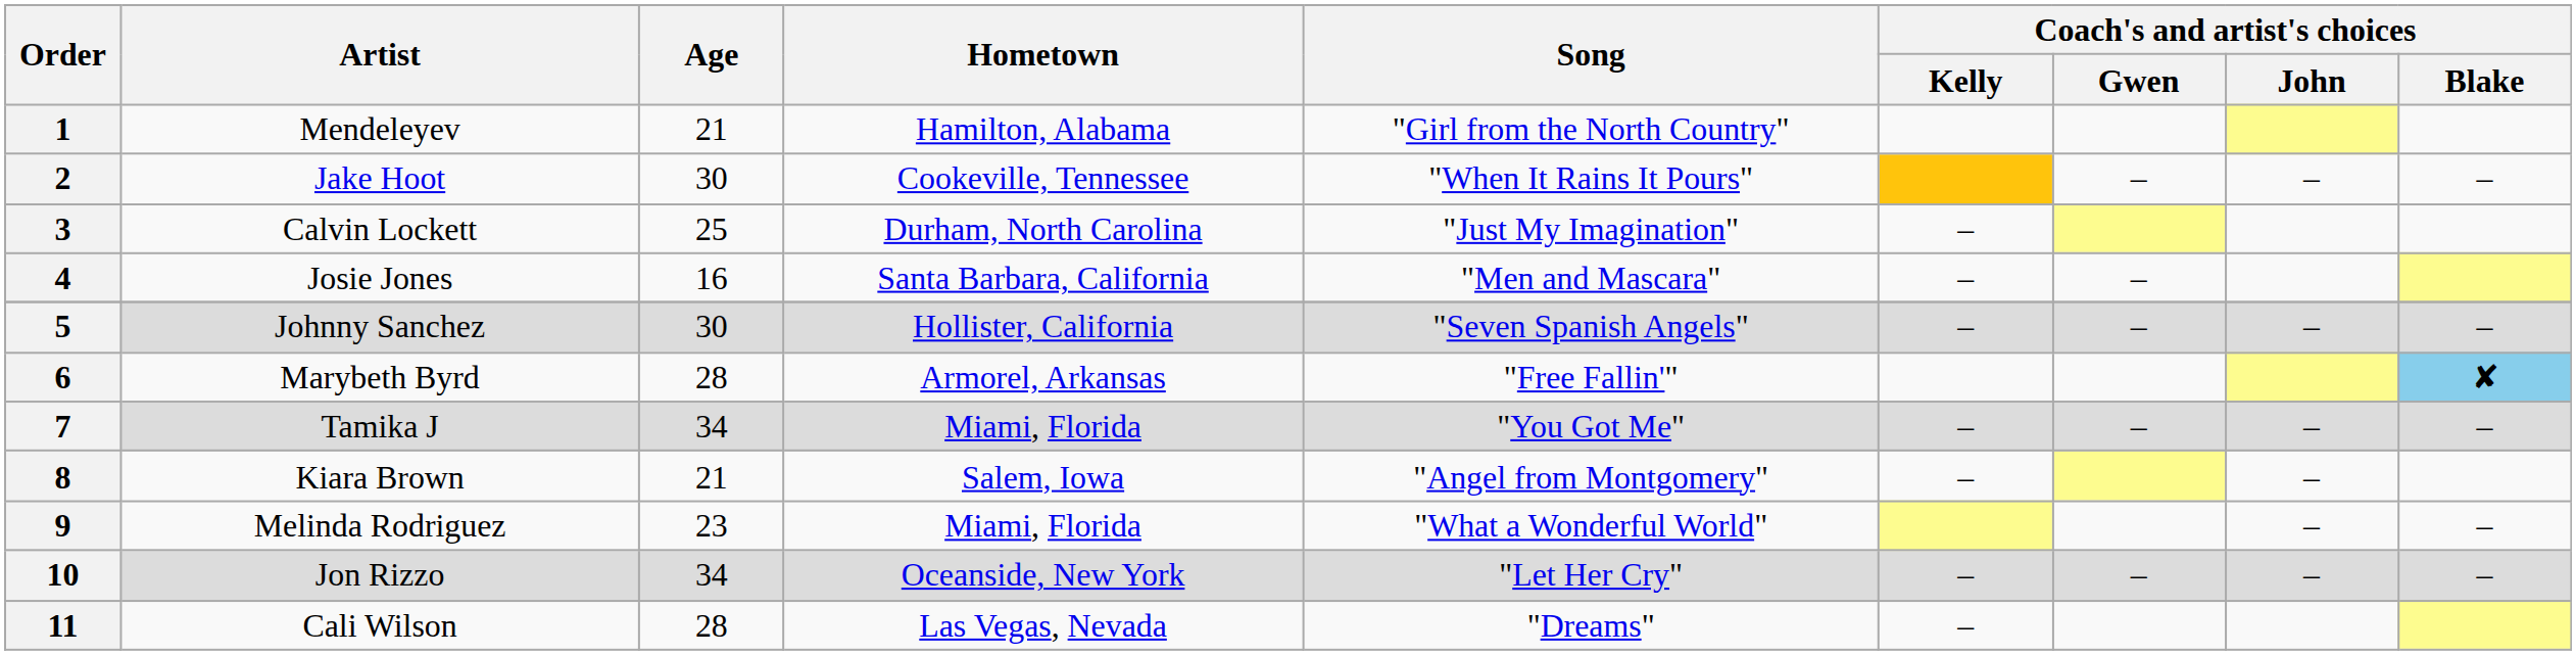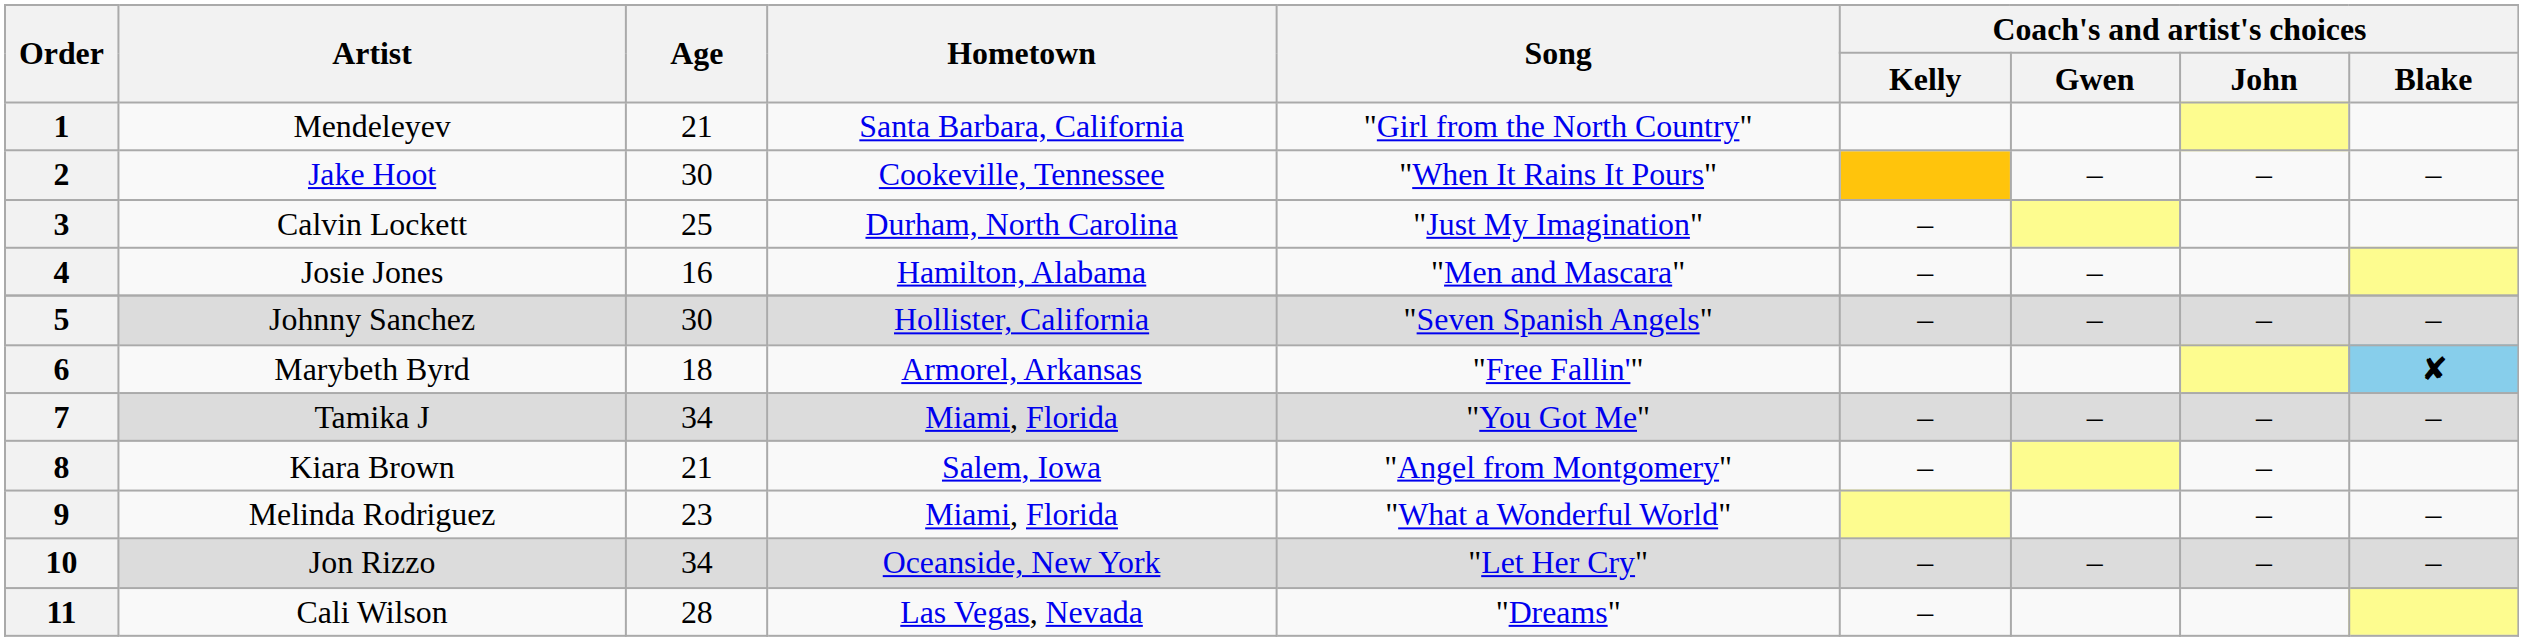 <table class="wikitable" style="text-align:center; line-height:17px; width:100%;">
 <tr>
 <th scope="col" rowspan="2" style="width:04%;">Order</th>
 <th scope="col" rowspan="2" style="width:18%;">Artist</th>
 <th scope="col" rowspan="2" style="width:05%;">Age</th>
 <th scope="col" rowspan="2" style="width:18%;">Hometown</th>
 <th scope="col" rowspan="2" style="width:20%;">Song</th>
 <th scope="col" colspan="4" style="width:24%;">Coach's and artist's choices</th>
 </tr>
 <tr>
 <th style="width:06%;">Kelly</th>
 <th style="width:06%;">Gwen</th>
 <th style="width:06%;">John</th>
 <th style="width:06%;">Blake</th>
 </tr>
 <tr>
 <th>1</th>
 <td>Mendeleyev</td>
 <td>21</td>
-<td><a href='#'>Hamilton, Alabama</a></td>
+<td><a href='#'>Santa Barbara, California</a></td>
 <td>"<a href='#'>Girl from the North Country</a>"</td>
 <td><em></em></td>
 <td><em></em></td>
 <td style="background:#fdfc8f"><em></em></td>
 <td><em></em></td>
 </tr>
 <tr>
 <th>2</th>
 <td><a href='#'>Jake Hoot</a></td>
 <td>30</td>
 <td><a href='#'>Cookeville, Tennessee</a></td>
 <td>"<a href='#'>When It Rains It Pours</a>"</td>
 <td style="background:#ffc40c"><em></em></td>
 <td>–</td>
 <td>–</td>
 <td>–</td>
 </tr>
 <tr>
 <th>3</th>
 <td>Calvin Lockett</td>
 <td>25</td>
 <td><a href='#'>Durham, North Carolina</a></td>
 <td>"<a href='#'>Just My Imagination</a>"</td>
 <td>–</td>
 <td style="background:#fdfc8f"><em></em></td>
 <td><em></em></td>
 <td><em></em></td>
 </tr>
 <tr>
 <th>4</th>
 <td>Josie Jones</td>
 <td>16</td>
-<td><a href='#'>Santa Barbara, California</a></td>
+<td><a href='#'>Hamilton, Alabama</a></td>
 <td>"<a href='#'>Men and Mascara</a>"</td>
 <td>–</td>
 <td>–</td>
 <td><em></em></td>
 <td style="background:#fdfc8f"><em></em></td>
 </tr>
 <tr>
 </tr>
 <tr style="background:#DCDCDC;">
 <th>5</th>
 <td>Johnny Sanchez</td>
 <td>30</td>
 <td><a href='#'>Hollister, California</a></td>
 <td>"<a href='#'>Seven Spanish Angels</a>"</td>
 <td>–</td>
 <td>–</td>
 <td>–</td>
 <td>–</td>
 </tr>
 <tr>
 <th>6</th>
 <td>Marybeth Byrd</td>
-<td>28</td>
+<td>18</td>
 <td><a href='#'>Armorel, Arkansas</a></td>
 <td>"<a href='#'>Free Fallin'</a>"</td>
 <td><em></em></td>
 <td><em></em></td>
 <td style="background:#fdfc8f"><em></em></td>
 <td style="background:#87ceeb">✘</td>
 </tr>
 <tr style="background:#DCDCDC;">
 <th>7</th>
 <td>Tamika J</td>
 <td>34</td>
 <td><a href='#'>Miami</a>, <a href='#'>Florida</a></td>
 <td>"<a href='#'>You Got Me</a>"</td>
 <td>–</td>
 <td>–</td>
 <td>–</td>
 <td>–</td>
 </tr>
 <tr>
 <th>8</th>
 <td>Kiara Brown</td>
 <td>21</td>
 <td><a href='#'>Salem, Iowa</a></td>
 <td>"<a href='#'>Angel from Montgomery</a>"</td>
 <td>–</td>
 <td style="background:#fdfc8f"><em></em></td>
 <td>–</td>
 <td><em></em></td>
 </tr>
 <tr>
 <th>9</th>
 <td>Melinda Rodriguez</td>
 <td>23</td>
 <td><a href='#'>Miami</a>, <a href='#'>Florida</a></td>
 <td>"<a href='#'>What a Wonderful World</a>"</td>
 <td style="background:#fdfc8f"><em></em></td>
 <td><em></em></td>
 <td>–</td>
 <td>–</td>
 </tr>
 <tr style="background:#DCDCDC;">
 <th>10</th>
 <td>Jon Rizzo</td>
 <td>34</td>
 <td><a href='#'>Oceanside, New York</a></td>
 <td>"<a href='#'>Let Her Cry</a>"</td>
 <td>–</td>
 <td>–</td>
 <td>–</td>
 <td>–</td>
 </tr>
 <tr>
 <th>11</th>
 <td>Cali Wilson</td>
 <td>28</td>
 <td><a href='#'>Las Vegas</a>, <a href='#'>Nevada</a></td>
 <td>"<a href='#'>Dreams</a>"</td>
 <td>–</td>
 <td><em></em></td>
 <td><em></em></td>
 <td style="background:#fdfc8f"><em></em></td>
 </tr>
 </table>
